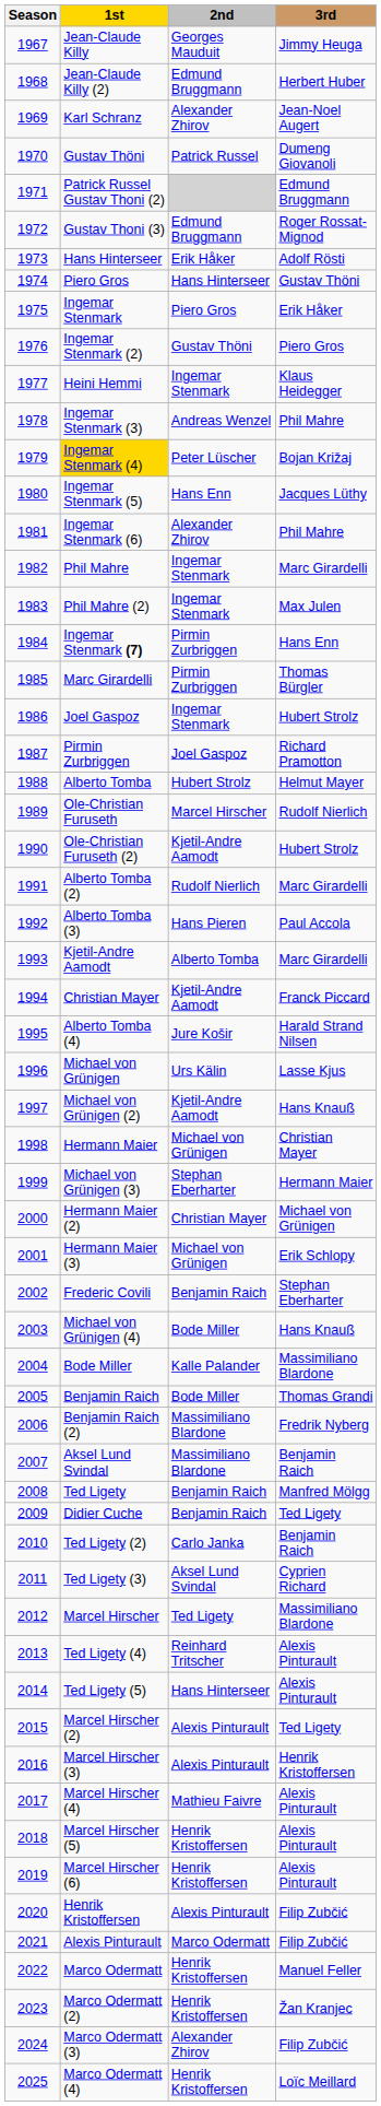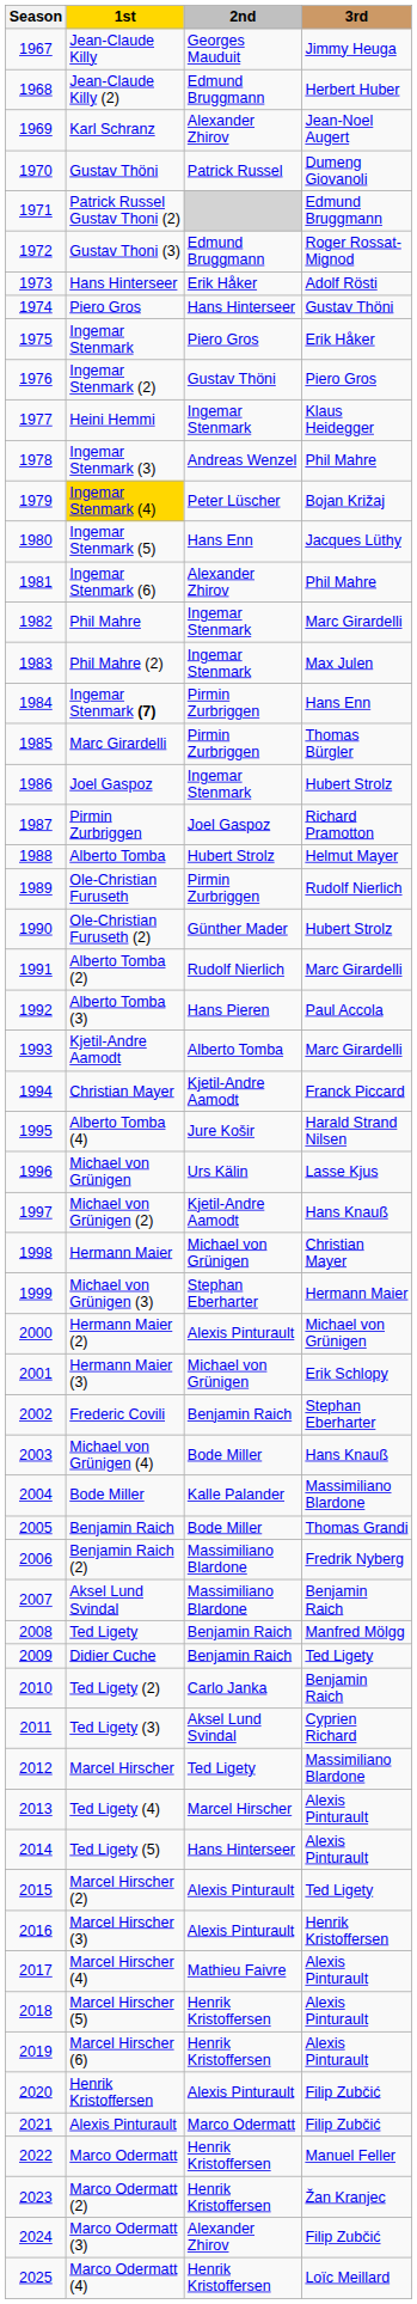 <table class="wikitable" width=70% style="font-size:100%; style="text-align:left;">
 <tr style="background-color:#EDEDED;">
 <th style="background: hintergrundfarbe6; width:15%">Season</th>
 <th style="background:    gold; width:29%">1st</th>
 <th style="background:  silver; width:29%">2nd</th>
 <th style="background: #CC9966; width:29%">3rd</th>
 </tr>
 <tr>
 <td align=center><a href='#'>1967</a></td>
 <td> <a href='#'>Jean-Claude Killy</a></td>
 <td> <a href='#'>Georges Mauduit</a></td>
 <td> <a href='#'>Jimmy Heuga</a></td>
 </tr>
 <tr>
 <td align=center><a href='#'>1968</a></td>
 <td> <a href='#'>Jean-Claude Killy</a> (2)</td>
 <td> <a href='#'>Edmund Bruggmann</a></td>
 <td> <a href='#'>Herbert Huber</a></td>
 </tr>
 <tr>
 <td align=center><a href='#'>1969</a></td>
 <td> <a href='#'>Karl Schranz</a></td>
 <td> <a href='#'>Alexander Zhirov</a></td>
 <td> <a href='#'>Jean-Noel Augert</a></td>
 </tr>
 <tr>
 <td align=center><a href='#'>1970</a></td>
 <td> <a href='#'>Gustav Thöni</a></td>
 <td> <a href='#'>Patrick Russel</a></td>
 <td> <a href='#'>Dumeng Giovanoli</a></td>
 </tr>
 <tr>
 <td align=center><a href='#'>1971</a></td>
 <td> <a href='#'>Patrick Russel</a><br> <a href='#'>Gustav Thoni</a> (2)</td>
 <td bgcolor=lightgrey></td>
 <td> <a href='#'>Edmund Bruggmann</a></td>
 </tr>
 <tr>
 <td align=center><a href='#'>1972</a></td>
 <td> <a href='#'>Gustav Thoni</a> (3)</td>
 <td> <a href='#'>Edmund Bruggmann</a></td>
 <td> <a href='#'>Roger Rossat-Mignod</a></td>
 </tr>
 <tr>
 <td align=center><a href='#'>1973</a></td>
 <td> <a href='#'>Hans Hinterseer</a></td>
 <td> <a href='#'>Erik Håker</a></td>
 <td> <a href='#'>Adolf Rösti</a></td>
 </tr>
 <tr>
 <td align=center><a href='#'>1974</a></td>
 <td> <a href='#'>Piero Gros</a></td>
 <td> <a href='#'>Hans Hinterseer</a></td>
 <td> <a href='#'>Gustav Thöni</a></td>
 </tr>
 <tr>
 <td align=center><a href='#'>1975</a></td>
 <td> <a href='#'>Ingemar Stenmark</a></td>
 <td> <a href='#'>Piero Gros</a></td>
 <td> <a href='#'>Erik Håker</a></td>
 </tr>
 <tr>
 <td align=center><a href='#'>1976</a></td>
 <td> <a href='#'>Ingemar Stenmark</a> (2)</td>
 <td> <a href='#'>Gustav Thöni</a></td>
 <td> <a href='#'>Piero Gros</a></td>
 </tr>
 <tr>
 <td align=center><a href='#'>1977</a></td>
 <td> <a href='#'>Heini Hemmi</a> </td>
 <td> <a href='#'>Ingemar Stenmark</a></td>
 <td> <a href='#'>Klaus Heidegger</a></td>
 </tr>
 <tr>
 <td align=center><a href='#'>1978</a></td>
 <td> <a href='#'>Ingemar Stenmark</a> (3)</td>
 <td> <a href='#'>Andreas Wenzel</a></td>
 <td> <a href='#'>Phil Mahre</a></td>
 </tr>
 <tr>
 <td align=center><a href='#'>1979</a></td>
 <td style="background:gold;"> <a href='#'>Ingemar Stenmark</a> (4)</td>
 <td> <a href='#'>Peter Lüscher</a></td>
 <td> <a href='#'>Bojan Križaj</a></td>
 </tr>
 <tr>
 <td align=center><a href='#'>1980</a></td>
 <td> <a href='#'>Ingemar Stenmark</a> (5)</td>
 <td> <a href='#'>Hans Enn</a></td>
 <td> <a href='#'>Jacques Lüthy</a></td>
 </tr>
 <tr>
 <td align=center><a href='#'>1981</a></td>
 <td> <a href='#'>Ingemar Stenmark</a> (6)</td>
 <td> <a href='#'>Alexander Zhirov</a></td>
 <td> <a href='#'>Phil Mahre</a></td>
 </tr>
 <tr>
 <td align=center><a href='#'>1982</a></td>
 <td> <a href='#'>Phil Mahre</a></td>
 <td> <a href='#'>Ingemar Stenmark</a></td>
 <td> <a href='#'>Marc Girardelli</a></td>
 </tr>
 <tr>
 <td align=center><a href='#'>1983</a></td>
 <td> <a href='#'>Phil Mahre</a> (2)</td>
 <td> <a href='#'>Ingemar Stenmark</a></td>
 <td> <a href='#'>Max Julen</a></td>
 </tr>
 <tr>
 <td align=center><a href='#'>1984</a></td>
 <td> <a href='#'>Ingemar Stenmark</a> <strong>(7)</strong></td>
 <td> <a href='#'>Pirmin Zurbriggen</a></td>
 <td> <a href='#'>Hans Enn</a></td>
 </tr>
 <tr>
 <td align=center><a href='#'>1985</a></td>
 <td> <a href='#'>Marc Girardelli</a></td>
 <td> <a href='#'>Pirmin Zurbriggen</a></td>
 <td> <a href='#'>Thomas Bürgler</a></td>
 </tr>
 <tr>
 <td align=center><a href='#'>1986</a></td>
 <td> <a href='#'>Joel Gaspoz</a></td>
 <td> <a href='#'>Ingemar Stenmark</a></td>
 <td> <a href='#'>Hubert Strolz</a></td>
 </tr>
 <tr>
 <td align=center><a href='#'>1987</a></td>
 <td> <a href='#'>Pirmin Zurbriggen</a> </td>
 <td> <a href='#'>Joel Gaspoz</a></td>
 <td> <a href='#'>Richard Pramotton</a></td>
 </tr>
 <tr>
 <td align=center><a href='#'>1988</a></td>
 <td> <a href='#'>Alberto Tomba</a></td>
 <td> <a href='#'>Hubert Strolz</a></td>
 <td> <a href='#'>Helmut Mayer</a></td>
 </tr>
 <tr>
 <td align=center><a href='#'>1989</a></td>
 <td> <a href='#'>Ole-Christian Furuseth</a> </td>
-<td> <a href='#'>Marcel Hirscher</a></td>
+<td> <a href='#'>Pirmin Zurbriggen</a></td>
 <td> <a href='#'>Rudolf Nierlich</a></td>
 </tr>
 <tr>
 <td align=center><a href='#'>1990</a></td>
 <td> <a href='#'>Ole-Christian Furuseth</a> (2)</td>
-<td> <a href='#'>Kjetil-Andre Aamodt</a></td>
+<td> <a href='#'>Günther Mader</a></td>
 <td> <a href='#'>Hubert Strolz</a></td>
 </tr>
 <tr>
 <td align=center><a href='#'>1991</a></td>
 <td> <a href='#'>Alberto Tomba</a> (2)</td>
 <td> <a href='#'>Rudolf Nierlich</a></td>
 <td> <a href='#'>Marc Girardelli</a></td>
 </tr>
 <tr>
 <td align=center><a href='#'>1992</a></td>
 <td> <a href='#'>Alberto Tomba</a> (3)</td>
 <td> <a href='#'>Hans Pieren</a></td>
 <td> <a href='#'>Paul Accola</a></td>
 </tr>
 <tr>
 <td align=center><a href='#'>1993</a></td>
 <td> <a href='#'>Kjetil-Andre Aamodt</a></td>
 <td> <a href='#'>Alberto Tomba</a></td>
 <td> <a href='#'>Marc Girardelli</a></td>
 </tr>
 <tr>
 <td align=center><a href='#'>1994</a></td>
 <td> <a href='#'>Christian Mayer</a></td>
 <td> <a href='#'>Kjetil-Andre Aamodt</a></td>
 <td> <a href='#'>Franck Piccard</a></td>
 </tr>
 <tr>
 <td align=center><a href='#'>1995</a></td>
 <td> <a href='#'>Alberto Tomba</a> (4)</td>
 <td> <a href='#'>Jure Košir</a></td>
 <td> <a href='#'>Harald Strand Nilsen</a></td>
 </tr>
 <tr>
 <td align=center><a href='#'>1996</a></td>
 <td> <a href='#'>Michael von Grünigen</a></td>
 <td> <a href='#'>Urs Kälin</a></td>
 <td> <a href='#'>Lasse Kjus</a></td>
 </tr>
 <tr>
 <td align=center><a href='#'>1997</a></td>
 <td> <a href='#'>Michael von Grünigen</a> (2)</td>
 <td> <a href='#'>Kjetil-Andre Aamodt</a></td>
 <td> <a href='#'>Hans Knauß</a></td>
 </tr>
 <tr>
 <td align=center><a href='#'>1998</a></td>
 <td> <a href='#'>Hermann Maier</a></td>
 <td> <a href='#'>Michael von Grünigen</a></td>
 <td> <a href='#'>Christian Mayer</a></td>
 </tr>
 <tr>
 <td align=center><a href='#'>1999</a></td>
 <td> <a href='#'>Michael von Grünigen</a> (3)</td>
 <td> <a href='#'>Stephan Eberharter</a></td>
 <td> <a href='#'>Hermann Maier</a></td>
 </tr>
 <tr>
 <td align=center><a href='#'>2000</a></td>
 <td> <a href='#'>Hermann Maier</a> (2)</td>
-<td> <a href='#'>Christian Mayer</a></td>
+<td> <a href='#'>Alexis Pinturault</a></td>
 <td> <a href='#'>Michael von Grünigen</a></td>
 </tr>
 <tr>
 <td align=center><a href='#'>2001</a></td>
 <td> <a href='#'>Hermann Maier</a> (3)</td>
 <td> <a href='#'>Michael von Grünigen</a></td>
 <td> <a href='#'>Erik Schlopy</a></td>
 </tr>
 <tr>
 <td align=center><a href='#'>2002</a></td>
 <td> <a href='#'>Frederic Covili</a></td>
 <td> <a href='#'>Benjamin Raich</a></td>
 <td> <a href='#'>Stephan Eberharter</a></td>
 </tr>
 <tr>
 <td align=center><a href='#'>2003</a></td>
 <td> <a href='#'>Michael von Grünigen</a> (4)</td>
 <td> <a href='#'>Bode Miller</a></td>
 <td> <a href='#'>Hans Knauß</a></td>
 </tr>
 <tr>
 <td align=center><a href='#'>2004</a></td>
 <td> <a href='#'>Bode Miller</a></td>
 <td> <a href='#'>Kalle Palander</a></td>
 <td> <a href='#'>Massimiliano Blardone</a></td>
 </tr>
 <tr>
 <td align=center><a href='#'>2005</a></td>
 <td> <a href='#'>Benjamin Raich</a></td>
 <td> <a href='#'>Bode Miller</a></td>
 <td> <a href='#'>Thomas Grandi</a></td>
 </tr>
 <tr>
 <td align=center><a href='#'>2006</a></td>
 <td> <a href='#'>Benjamin Raich</a> (2)</td>
 <td> <a href='#'>Massimiliano Blardone</a></td>
 <td> <a href='#'>Fredrik Nyberg</a></td>
 </tr>
 <tr>
 <td align=center><a href='#'>2007</a></td>
 <td> <a href='#'>Aksel Lund Svindal</a></td>
 <td> <a href='#'>Massimiliano Blardone</a></td>
 <td> <a href='#'>Benjamin Raich</a></td>
 </tr>
 <tr>
 <td align=center><a href='#'>2008</a></td>
 <td> <a href='#'>Ted Ligety</a></td>
 <td> <a href='#'>Benjamin Raich</a></td>
 <td> <a href='#'>Manfred Mölgg</a></td>
 </tr>
 <tr>
 <td align=center><a href='#'>2009</a></td>
 <td> <a href='#'>Didier Cuche</a></td>
 <td> <a href='#'>Benjamin Raich</a></td>
 <td> <a href='#'>Ted Ligety</a></td>
 </tr>
 <tr>
 <td align=center><a href='#'>2010</a></td>
 <td> <a href='#'>Ted Ligety</a> (2)</td>
 <td> <a href='#'>Carlo Janka</a></td>
 <td> <a href='#'>Benjamin Raich</a></td>
 </tr>
 <tr>
 <td align=center><a href='#'>2011</a></td>
 <td> <a href='#'>Ted Ligety</a> (3)</td>
 <td> <a href='#'>Aksel Lund Svindal</a></td>
 <td> <a href='#'>Cyprien Richard</a></td>
 </tr>
 <tr>
 <td align=center><a href='#'>2012</a></td>
 <td> <a href='#'>Marcel Hirscher</a></td>
 <td> <a href='#'>Ted Ligety</a></td>
 <td> <a href='#'>Massimiliano Blardone</a></td>
 </tr>
 <tr>
 <td align=center><a href='#'>2013</a></td>
 <td> <a href='#'>Ted Ligety</a> (4)</td>
-<td> <a href='#'>Reinhard Tritscher</a></td>
+<td> <a href='#'>Marcel Hirscher</a></td>
 <td> <a href='#'>Alexis Pinturault</a></td>
 </tr>
 <tr>
 <td align=center><a href='#'>2014</a></td>
 <td> <a href='#'>Ted Ligety</a> (5)</td>
 <td> <a href='#'>Hans Hinterseer</a></td>
 <td> <a href='#'>Alexis Pinturault</a></td>
 </tr>
 <tr>
 <td align=center><a href='#'>2015</a></td>
 <td> <a href='#'>Marcel Hirscher</a> (2)</td>
 <td> <a href='#'>Alexis Pinturault</a></td>
 <td> <a href='#'>Ted Ligety</a></td>
 </tr>
 <tr>
 <td align=center><a href='#'>2016</a></td>
 <td> <a href='#'>Marcel Hirscher</a> (3)</td>
 <td> <a href='#'>Alexis Pinturault</a></td>
 <td> <a href='#'>Henrik Kristoffersen</a></td>
 </tr>
 <tr>
 <td align=center><a href='#'>2017</a></td>
 <td> <a href='#'>Marcel Hirscher</a> (4)</td>
 <td> <a href='#'>Mathieu Faivre</a></td>
 <td> <a href='#'>Alexis Pinturault</a></td>
 </tr>
 <tr>
 <td align=center><a href='#'>2018</a></td>
 <td> <a href='#'>Marcel Hirscher</a> (5)</td>
 <td> <a href='#'>Henrik Kristoffersen</a></td>
 <td> <a href='#'>Alexis Pinturault</a></td>
 </tr>
 <tr>
 <td align=center><a href='#'>2019</a></td>
 <td> <a href='#'>Marcel Hirscher</a> (6)</td>
 <td> <a href='#'>Henrik Kristoffersen</a></td>
 <td> <a href='#'>Alexis Pinturault</a></td>
 </tr>
 <tr>
 <td align=center><a href='#'>2020</a></td>
 <td> <a href='#'>Henrik Kristoffersen</a></td>
 <td> <a href='#'>Alexis Pinturault</a></td>
 <td> <a href='#'>Filip Zubčić</a></td>
 </tr>
 <tr>
 <td align=center><a href='#'>2021</a></td>
 <td> <a href='#'>Alexis Pinturault</a></td>
 <td> <a href='#'>Marco Odermatt</a></td>
 <td> <a href='#'>Filip Zubčić</a></td>
 </tr>
 <tr>
 <td align=center><a href='#'>2022</a></td>
 <td> <a href='#'>Marco Odermatt</a></td>
 <td> <a href='#'>Henrik Kristoffersen</a></td>
 <td> <a href='#'>Manuel Feller</a></td>
 </tr>
 <tr>
 <td align=center><a href='#'>2023</a></td>
 <td> <a href='#'>Marco Odermatt</a> (2)</td>
 <td> <a href='#'>Henrik Kristoffersen</a></td>
 <td> <a href='#'>Žan Kranjec</a></td>
 </tr>
 <tr>
 <td align=center><a href='#'>2024</a></td>
 <td> <a href='#'>Marco Odermatt</a> (3)</td>
 <td> <a href='#'>Alexander Zhirov</a></td>
 <td> <a href='#'>Filip Zubčić</a></td>
 </tr>
 <tr>
 <td align=center><a href='#'>2025</a></td>
 <td> <a href='#'>Marco Odermatt</a> (4)</td>
 <td> <a href='#'>Henrik Kristoffersen</a></td>
 <td> <a href='#'>Loïc Meillard</a></td>
 </tr>
 </table>
